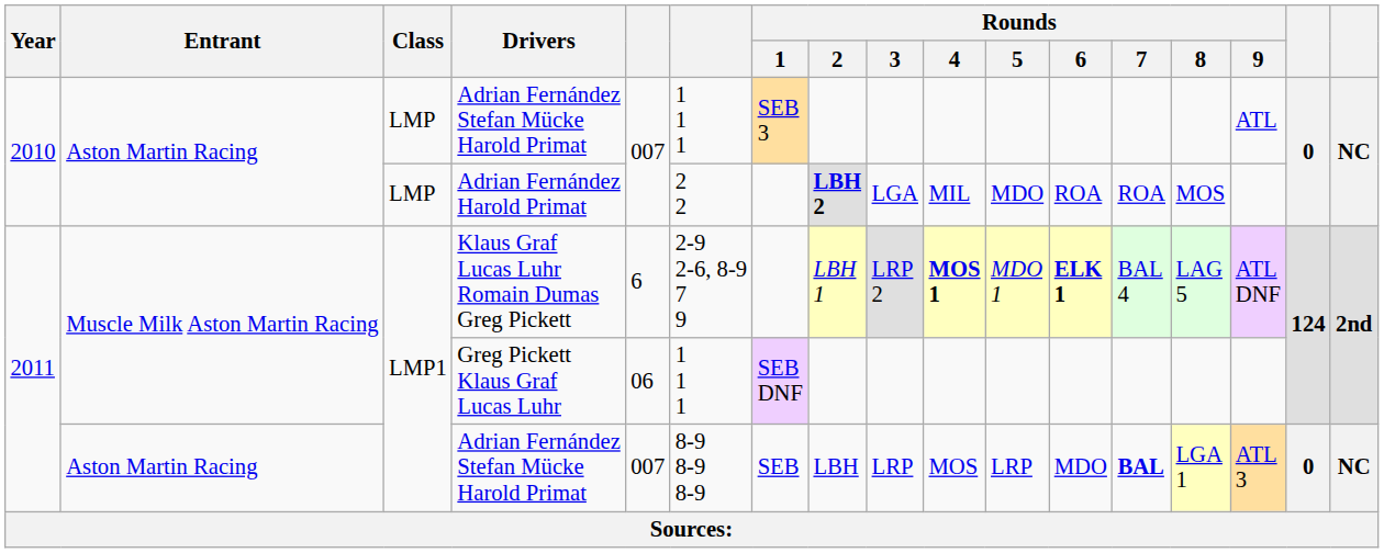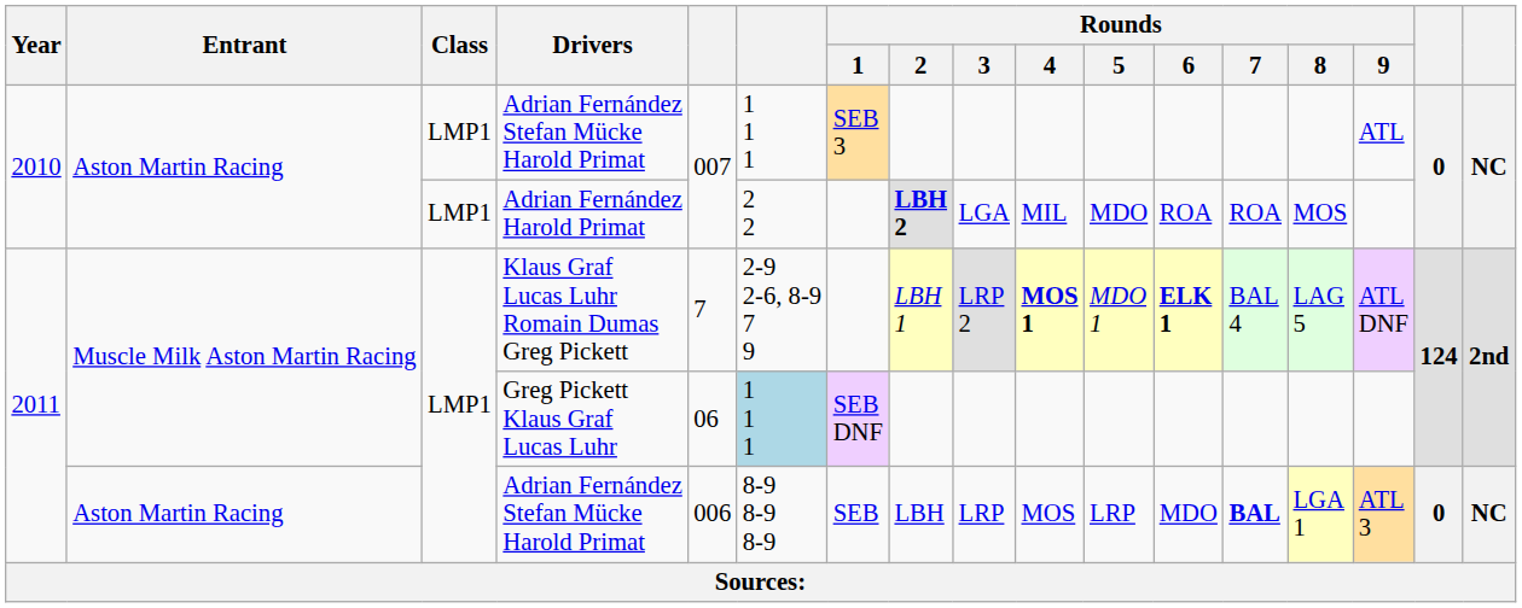 <table class="wikitable">
 <tr>
 <th rowspan="2">Year</th>
 <th rowspan="2">Entrant</th>
 <th rowspan="2">Class</th>
 <th rowspan="2">Drivers</th>
 <th rowspan="2"></th>
 <th rowspan="2"></th>
 <th colspan="9">Rounds</th>
 <th rowspan="2"></th>
 <th rowspan="2"></th>
 </tr>
 <tr>
 <th>1</th>
 <th>2</th>
 <th>3</th>
 <th>4</th>
 <th>5</th>
 <th>6</th>
 <th>7</th>
 <th>8</th>
 <th>9</th>
 </tr>
 <tr>
 <td rowspan="2"><a href='#'>2010</a></td>
 <td rowspan="2"> <a href='#'>Aston Martin Racing</a></td>
-<td>LMP</td>
+<td>LMP1</td>
 <td> <a href='#'>Adrian Fernández</a><br> <a href='#'>Stefan Mücke</a><br> <a href='#'>Harold Primat</a></td>
 <td rowspan="2">007</td>
 <td>1<br>1<br>1</td>
 <td style="background:#FFDF9F;”"><a href='#'>SEB</a><br>3</td>
 <td></td>
 <td></td>
 <td></td>
 <td></td>
 <td></td>
 <td></td>
 <td></td>
 <td><a href='#'>ATL</a></td>
 <th rowspan="2">0</th>
 <th rowspan="2">NC</th>
 </tr>
 <tr>
-<td>LMP</td>
+<td>LMP1</td>
 <td> <a href='#'>Adrian Fernández</a><br> <a href='#'>Harold Primat</a></td>
 <td>2<br>2</td>
 <td></td>
 <td style="background:#DFDFDF;”"><strong><a href='#'>LBH</a><br>2</strong></td>
 <td><a href='#'>LGA</a></td>
 <td><a href='#'>MIL</a></td>
 <td><a href='#'>MDO</a></td>
 <td><a href='#'>ROA</a></td>
 <td><a href='#'>ROA</a></td>
 <td><a href='#'>MOS</a></td>
 <td></td>
 </tr>
 <tr>
 <td rowspan="3"><a href='#'>2011</a></td>
 <td rowspan="2"> <a href='#'>Muscle Milk</a> <a href='#'>Aston Martin Racing</a></td>
 <td rowspan="3">LMP1</td>
 <td> <a href='#'>Klaus Graf</a><br> <a href='#'>Lucas Luhr</a><br> <a href='#'>Romain Dumas</a><br> Greg Pickett</td>
-<td>6</td>
+<td>7</td>
 <td>2-9<br>2-6, 8-9<br>7<br>9</td>
 <td></td>
 <td style="background:#FFFFBF;"><em><a href='#'>LBH</a><br>1</em></td>
 <td style="background:#DFDFDF;"><a href='#'>LRP</a><br>2</td>
 <td style="background:#FFFFBF;"><strong><a href='#'>MOS</a><br>1</strong></td>
 <td style="background:#FFFFBF;"><em><a href='#'>MDO</a><br>1</em></td>
 <td style="background:#FFFFBF;"><strong><a href='#'>ELK</a><br>1</strong></td>
 <td style="background:#DFFFDF;"><a href='#'>BAL</a><br>4</td>
 <td style="background:#DFFFDF;"><a href='#'>LAG</a><br>5</td>
 <td style="background:#EFCFFF;"><a href='#'>ATL</a><br>DNF</td>
 <th rowspan="2" style="background:#DFDFDF;”">124</th>
 <th rowspan="2" style="background:#DFDFDF;”">2nd</th>
 </tr>
 <tr>
 <td> Greg Pickett<br> <a href='#'>Klaus Graf</a><br> <a href='#'>Lucas Luhr</a></td>
 <td>06</td>
-<td>1<br>1<br>1</td>
+<td style="background: lightblue;">1<br>1<br>1</td>
 <td style="background:#EFCFFF;"><a href='#'>SEB</a><br>DNF</td>
 <td></td>
 <td></td>
 <td></td>
 <td></td>
 <td></td>
 <td></td>
 <td></td>
 <td></td>
 </tr>
 <tr>
 <td> <a href='#'>Aston Martin Racing</a></td>
 <td> <a href='#'>Adrian Fernández</a><br> <a href='#'>Stefan Mücke</a><br> <a href='#'>Harold Primat</a></td>
-<td>007</td>
+<td>006</td>
 <td>8-9<br>8-9<br>8-9</td>
 <td><a href='#'>SEB</a></td>
 <td><a href='#'>LBH</a></td>
 <td><a href='#'>LRP</a></td>
 <td><a href='#'>MOS</a></td>
 <td><a href='#'>LRP</a></td>
 <td><a href='#'>MDO</a></td>
 <td><strong><a href='#'>BAL</a></strong></td>
 <td style="background:#FFFFBF;”"><a href='#'>LGA</a><br>1</td>
 <td style="background:#FFDF9F;”"><a href='#'>ATL</a><br>3</td>
 <th>0</th>
 <th>NC</th>
 </tr>
 <tr>
 <th colspan="17">Sources:</th>
 </tr>
 </table>
